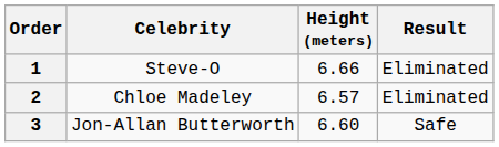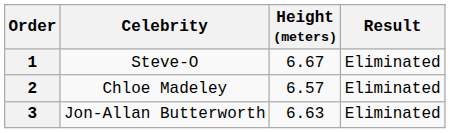 <table class="wikitable plainrowheaders" style="text-align:center;">
 <tr>
 <th>Order</th>
 <th>Celebrity</th>
 <th>Height<br><small>(meters)</small></th>
 <th>Result</th>
 </tr>
 <tr>
 <th>1</th>
 <td>Steve-O</td>
-<td>6.66</td>
+<td>6.67</td>
 <td>Eliminated</td>
 </tr>
 <tr>
 <th>2</th>
 <td>Chloe Madeley</td>
 <td>6.57</td>
 <td>Eliminated</td>
 </tr>
 <tr>
 <th>3</th>
 <td>Jon-Allan Butterworth</td>
-<td>6.60</td>
-<td>Safe</td>
+<td>6.63</td>
+<td>Eliminated</td>
 </tr>
 </table>
